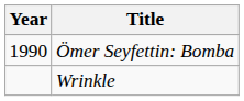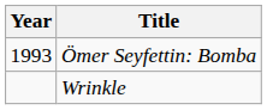 <table class="wikitable">
 <tr>
 <th>Year</th>
 <th>Title</th>
 </tr>
 <tr>
-<td>1990</td>
+<td>1993</td>
 <td><em>Ömer Seyfettin: Bomba </em></td>
 </tr>
 <tr>
 <td></td>
 <td><em>Wrinkle</em></td>
 </tr>
 </table>
